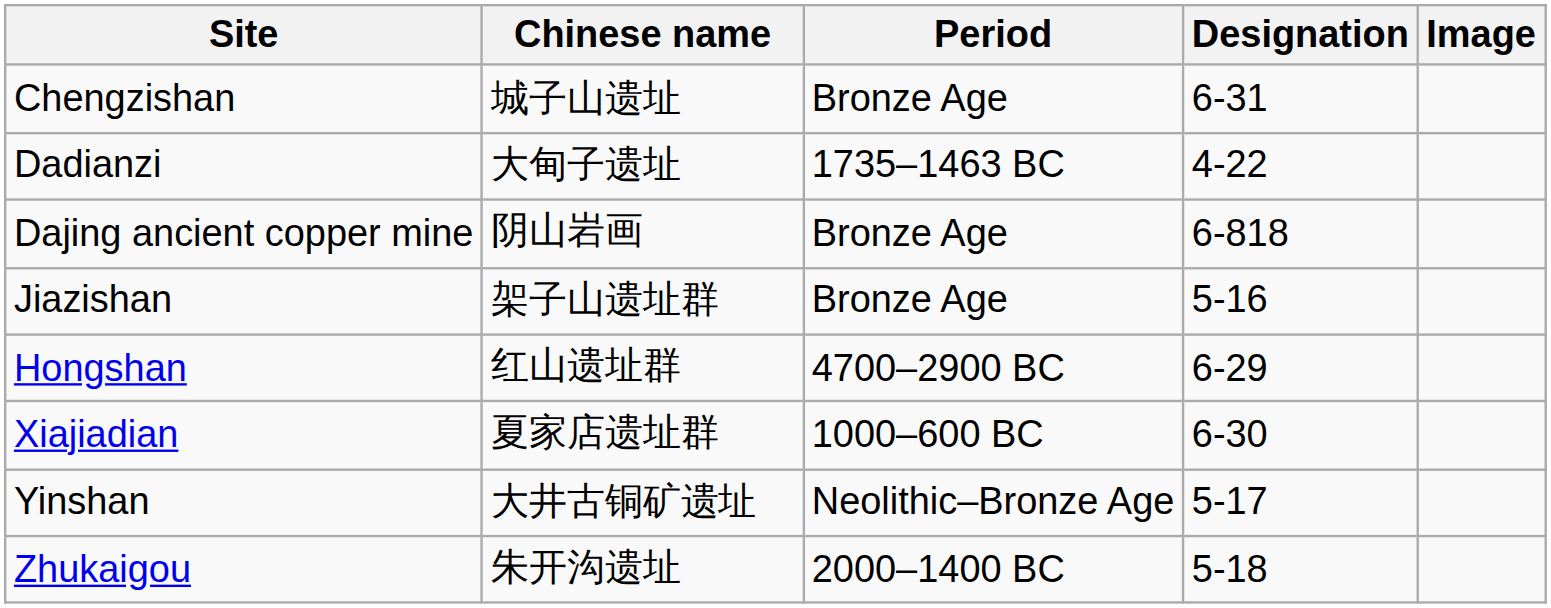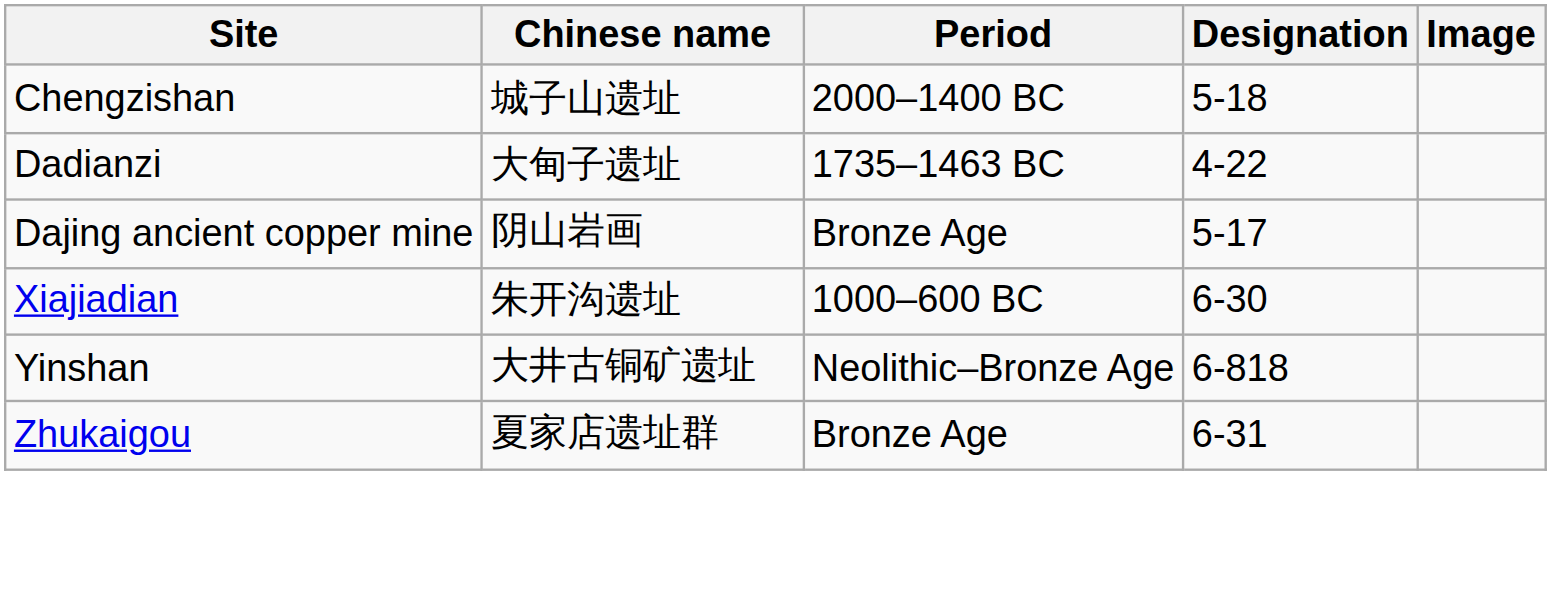 <table class="wikitable">
 <tr>
 <th>Site</th>
 <th>Chinese name</th>
 <th>Period</th>
 <th>Designation</th>
 <th>Image</th>
 </tr>
 <tr>
 <td>Chengzishan</td>
 <td>城子山遗址　</td>
-<td>Bronze Age</td>
-<td>6-31</td>
+<td>2000–1400 BC</td>
+<td>5-18</td>
 <td></td>
 </tr>
 <tr>
 <td>Dadianzi</td>
 <td>大甸子遗址</td>
 <td>1735–1463 BC</td>
 <td>4-22</td>
 <td></td>
 </tr>
 <tr>
 <td>Dajing ancient copper mine</td>
 <td>阴山岩画</td>
 <td>Bronze Age</td>
-<td>6-818</td>
-<td></td>
-</tr>
-<tr>
-<td>Jiazishan</td>
-<td>架子山遗址群</td>
-<td>Bronze Age</td>
-<td>5-16</td>
-<td></td>
-</tr>
-<tr>
-<td><a href='#'>Hongshan</a></td>
-<td>红山遗址群</td>
-<td>4700–2900 BC</td>
-<td>6-29</td>
+<td>5-17</td>
 <td></td>
 </tr>
 <tr>
 <td><a href='#'>Xiajiadian</a></td>
-<td>夏家店遗址群</td>
+<td>朱开沟遗址</td>
 <td>1000–600 BC</td>
 <td>6-30</td>
 <td></td>
 </tr>
 <tr>
 <td>Yinshan</td>
 <td>大井古铜矿遗址　</td>
 <td>Neolithic–Bronze Age</td>
-<td>5-17</td>
+<td>6-818</td>
 <td></td>
 </tr>
 <tr>
 <td><a href='#'>Zhukaigou</a></td>
-<td>朱开沟遗址</td>
-<td>2000–1400 BC</td>
-<td>5-18</td>
+<td>夏家店遗址群</td>
+<td>Bronze Age</td>
+<td>6-31</td>
 <td></td>
 </tr>
 </table>
